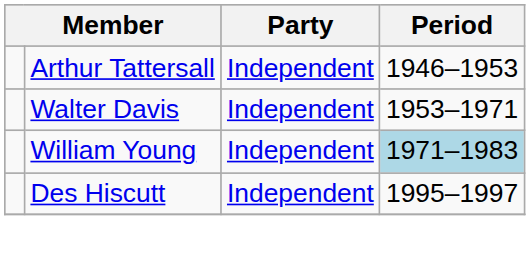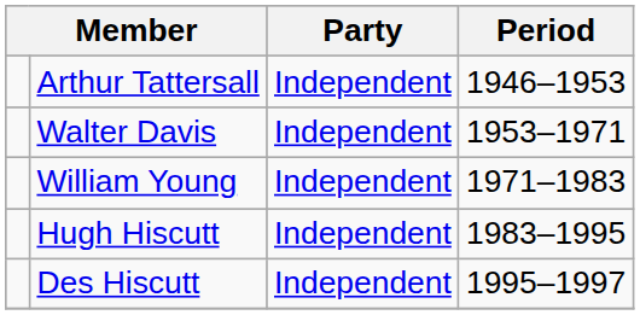 <table class="wikitable">
 <tr>
 <th colspan="2">Member</th>
 <th>Party</th>
 <th>Period</th>
 </tr>
 <tr>
 <td> </td>
 <td><a href='#'>Arthur Tattersall</a></td>
 <td><a href='#'>Independent</a></td>
 <td>1946–1953</td>
 </tr>
 <tr>
 <td> </td>
 <td><a href='#'>Walter Davis</a></td>
 <td><a href='#'>Independent</a></td>
 <td>1953–1971</td>
 </tr>
 <tr>
 <td> </td>
 <td><a href='#'>William Young</a></td>
 <td><a href='#'>Independent</a></td>
-<td style="background: lightblue;">1971–1983</td>
+<td>1971–1983</td>
+</tr>
+<tr>
+<td> </td>
+<td><a href='#'>Hugh Hiscutt</a></td>
+<td><a href='#'>Independent</a></td>
+<td>1983–1995</td>
 </tr>
 <tr>
 <td> </td>
 <td><a href='#'>Des Hiscutt</a></td>
 <td><a href='#'>Independent</a></td>
 <td>1995–1997</td>
 </tr>
 <tr>
 </tr>
 </table>
